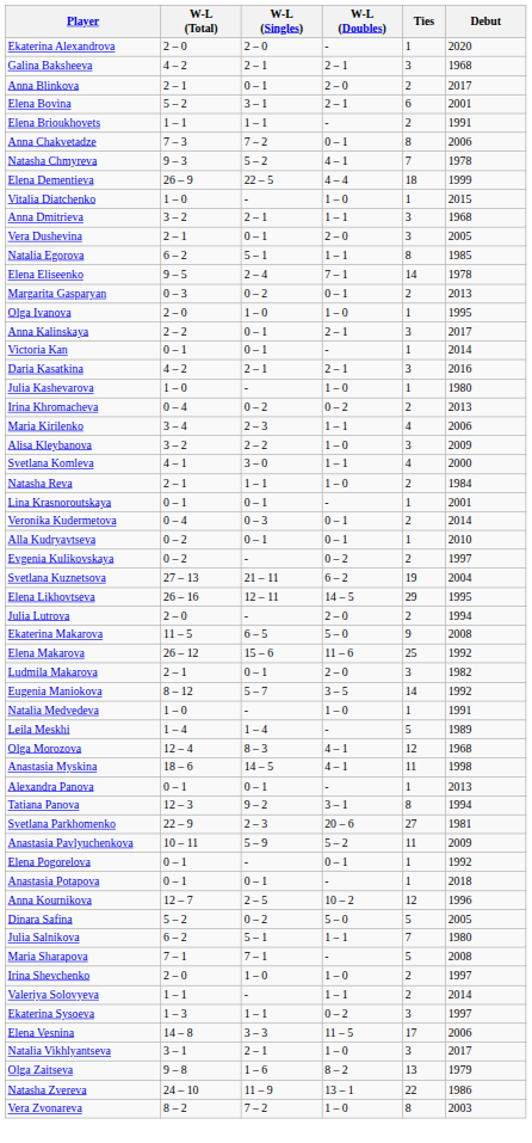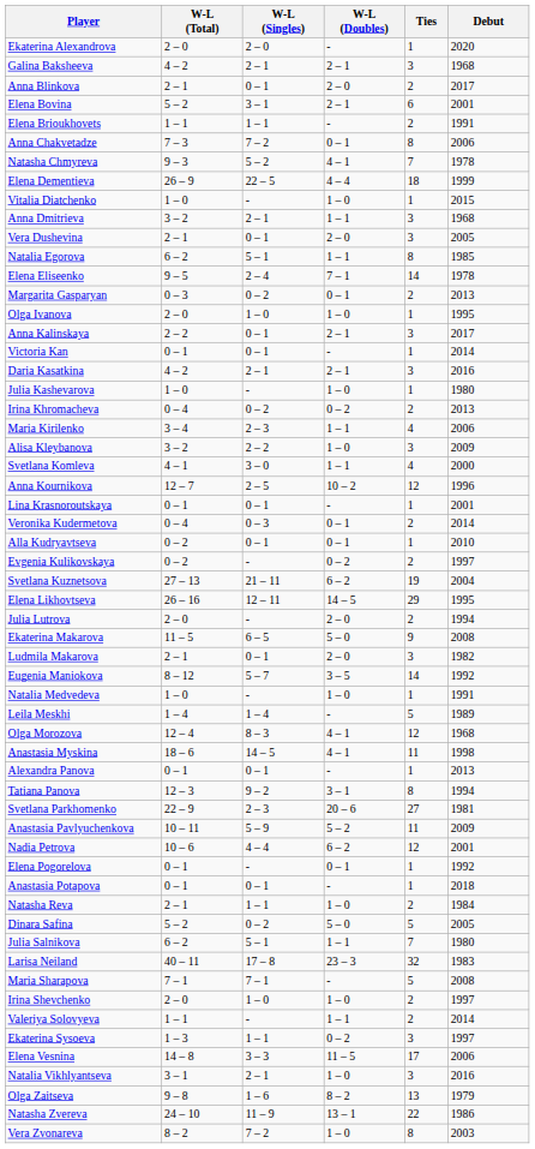 <table class="wikitable sortable" style=font-size:97%>
 <tr>
 <th width=200><a href='#'>Player</a></th>
 <th width=100>W-L<br>(Total)</th>
 <th width=100>W-L<br>(<a href='#'>Singles</a>)</th>
 <th width=100>W-L<br>(<a href='#'>Doubles</a>)</th>
 <th width=50>Ties</th>
 <th width=100>Debut</th>
 </tr>
 <tr>
 <td><a href='#'>Ekaterina Alexandrova</a></td>
 <td>2 – 0</td>
 <td>2 – 0</td>
 <td>-</td>
 <td>1</td>
 <td>2020</td>
 </tr>
 <tr>
 <td><a href='#'>Galina Baksheeva</a></td>
 <td>4 – 2</td>
 <td>2 – 1</td>
 <td>2 – 1</td>
 <td>3</td>
 <td>1968</td>
 </tr>
 <tr>
 <td><a href='#'>Anna Blinkova</a></td>
 <td>2 – 1</td>
 <td>0 – 1</td>
 <td>2 – 0</td>
 <td>2</td>
 <td>2017</td>
 </tr>
 <tr>
 <td><a href='#'>Elena Bovina</a></td>
 <td>5 – 2</td>
 <td>3 – 1</td>
 <td>2 – 1</td>
 <td>6</td>
 <td>2001</td>
 </tr>
 <tr>
 <td><a href='#'>Elena Brioukhovets</a></td>
 <td>1 – 1</td>
 <td>1 – 1</td>
 <td>-</td>
 <td>2</td>
 <td>1991</td>
 </tr>
 <tr>
 <td><a href='#'>Anna Chakvetadze</a></td>
 <td>7 – 3</td>
 <td>7 – 2</td>
 <td>0 – 1</td>
 <td>8</td>
 <td>2006</td>
 </tr>
 <tr>
 <td><a href='#'>Natasha Chmyreva</a></td>
 <td>9 – 3</td>
 <td>5 – 2</td>
 <td>4 – 1</td>
 <td>7</td>
 <td>1978</td>
 </tr>
 <tr>
 <td><a href='#'>Elena Dementieva</a></td>
 <td>26 – 9</td>
 <td>22 – 5</td>
 <td>4 – 4</td>
 <td>18</td>
 <td>1999</td>
 </tr>
 <tr>
 <td><a href='#'>Vitalia Diatchenko</a></td>
 <td>1 – 0</td>
 <td>-</td>
 <td>1 – 0</td>
 <td>1</td>
 <td>2015</td>
 </tr>
 <tr>
 <td><a href='#'>Anna Dmitrieva</a></td>
 <td>3 – 2</td>
 <td>2 – 1</td>
 <td>1 – 1</td>
 <td>3</td>
 <td>1968</td>
 </tr>
 <tr>
 <td><a href='#'>Vera Dushevina</a></td>
 <td>2 – 1</td>
 <td>0 – 1</td>
 <td>2 – 0</td>
 <td>3</td>
 <td>2005</td>
 </tr>
 <tr>
 <td><a href='#'>Natalia Egorova</a></td>
 <td>6 – 2</td>
 <td>5 – 1</td>
 <td>1 – 1</td>
 <td>8</td>
 <td>1985</td>
 </tr>
 <tr>
 <td><a href='#'>Elena Eliseenko</a></td>
 <td>9 – 5</td>
 <td>2 – 4</td>
 <td>7 – 1</td>
 <td>14</td>
 <td>1978</td>
 </tr>
 <tr>
 <td><a href='#'>Margarita Gasparyan</a></td>
 <td>0 – 3</td>
 <td>0 – 2</td>
 <td>0 – 1</td>
 <td>2</td>
 <td>2013</td>
 </tr>
 <tr>
 <td><a href='#'>Olga Ivanova</a></td>
 <td>2 – 0</td>
 <td>1 – 0</td>
 <td>1 – 0</td>
 <td>1</td>
 <td>1995</td>
 </tr>
 <tr>
 <td><a href='#'>Anna Kalinskaya</a></td>
 <td>2 – 2</td>
 <td>0 – 1</td>
 <td>2 – 1</td>
 <td>3</td>
 <td>2017</td>
 </tr>
 <tr>
 <td><a href='#'>Victoria Kan</a></td>
 <td>0 – 1</td>
 <td>0 – 1</td>
 <td>-</td>
 <td>1</td>
 <td>2014</td>
 </tr>
 <tr>
 <td><a href='#'>Daria Kasatkina</a></td>
 <td>4 – 2</td>
 <td>2 – 1</td>
 <td>2 – 1</td>
 <td>3</td>
 <td>2016</td>
 </tr>
 <tr>
 <td><a href='#'>Julia Kashevarova</a></td>
 <td>1 – 0</td>
 <td>-</td>
 <td>1 – 0</td>
 <td>1</td>
 <td>1980</td>
 </tr>
 <tr>
 <td><a href='#'>Irina Khromacheva</a></td>
 <td>0 – 4</td>
 <td>0 – 2</td>
 <td>0 – 2</td>
 <td>2</td>
 <td>2013</td>
 </tr>
 <tr>
 <td><a href='#'>Maria Kirilenko</a></td>
 <td>3 – 4</td>
 <td>2 – 3</td>
 <td>1 – 1</td>
 <td>4</td>
 <td>2006</td>
 </tr>
 <tr>
 <td><a href='#'>Alisa Kleybanova</a></td>
 <td>3 – 2</td>
 <td>2 – 2</td>
 <td>1 – 0</td>
 <td>3</td>
 <td>2009</td>
 </tr>
 <tr>
 <td><a href='#'>Svetlana Komleva</a></td>
 <td>4 – 1</td>
 <td>3 – 0</td>
 <td>1 – 1</td>
 <td>4</td>
 <td>2000</td>
 </tr>
 <tr>
-<td><a href='#'>Natasha Reva</a></td>
-<td>2 – 1</td>
-<td>1 – 1</td>
-<td>1 – 0</td>
-<td>2</td>
-<td>1984</td>
+<td><a href='#'>Anna Kournikova</a></td>
+<td>12 – 7</td>
+<td>2 – 5</td>
+<td>10 – 2</td>
+<td>12</td>
+<td>1996</td>
 </tr>
 <tr>
 <td><a href='#'>Lina Krasnoroutskaya</a></td>
 <td>0 – 1</td>
 <td>0 – 1</td>
 <td>-</td>
 <td>1</td>
 <td>2001</td>
 </tr>
 <tr>
 <td><a href='#'>Veronika Kudermetova</a></td>
 <td>0 – 4</td>
 <td>0 – 3</td>
 <td>0 – 1</td>
 <td>2</td>
 <td>2014</td>
 </tr>
 <tr>
 <td><a href='#'>Alla Kudryavtseva</a></td>
 <td>0 – 2</td>
 <td>0 – 1</td>
 <td>0 – 1</td>
 <td>1</td>
 <td>2010</td>
 </tr>
 <tr>
 <td><a href='#'>Evgenia Kulikovskaya</a></td>
 <td>0 – 2</td>
 <td>-</td>
 <td>0 – 2</td>
 <td>2</td>
 <td>1997</td>
 </tr>
 <tr>
 <td><a href='#'>Svetlana Kuznetsova</a></td>
 <td>27 – 13</td>
 <td>21 – 11</td>
 <td>6 – 2</td>
 <td>19</td>
 <td>2004</td>
 </tr>
 <tr>
 <td><a href='#'>Elena Likhovtseva</a></td>
 <td>26 – 16</td>
 <td>12 – 11</td>
 <td>14 – 5</td>
 <td>29</td>
 <td>1995</td>
 </tr>
 <tr>
 <td><a href='#'>Julia Lutrova</a></td>
 <td>2 – 0</td>
 <td>-</td>
 <td>2 – 0</td>
 <td>2</td>
 <td>1994</td>
 </tr>
 <tr>
 <td><a href='#'>Ekaterina Makarova</a></td>
 <td>11 – 5</td>
 <td>6 – 5</td>
 <td>5 – 0</td>
 <td>9</td>
 <td>2008</td>
-</tr>
-<tr>
-<td><a href='#'>Elena Makarova</a></td>
-<td>26 – 12</td>
-<td>15 – 6</td>
-<td>11 – 6</td>
-<td>25</td>
-<td>1992</td>
 </tr>
 <tr>
 <td><a href='#'>Ludmila Makarova</a></td>
 <td>2 – 1</td>
 <td>0 – 1</td>
 <td>2 – 0</td>
 <td>3</td>
 <td>1982</td>
 </tr>
 <tr>
 <td><a href='#'>Eugenia Maniokova</a></td>
 <td>8 – 12</td>
 <td>5 – 7</td>
 <td>3 – 5</td>
 <td>14</td>
 <td>1992</td>
 </tr>
 <tr>
 <td><a href='#'>Natalia Medvedeva</a></td>
 <td>1 – 0</td>
 <td>-</td>
 <td>1 – 0</td>
 <td>1</td>
 <td>1991</td>
 </tr>
 <tr>
 <td><a href='#'>Leila Meskhi</a></td>
 <td>1 – 4</td>
 <td>1 – 4</td>
 <td>-</td>
 <td>5</td>
 <td>1989</td>
 </tr>
 <tr>
 <td><a href='#'>Olga Morozova</a></td>
 <td>12 – 4</td>
 <td>8 – 3</td>
 <td>4 – 1</td>
 <td>12</td>
 <td>1968</td>
 </tr>
 <tr>
 <td><a href='#'>Anastasia Myskina</a></td>
 <td>18 – 6</td>
 <td>14 – 5</td>
 <td>4 – 1</td>
 <td>11</td>
 <td>1998</td>
 </tr>
 <tr>
 <td><a href='#'>Alexandra Panova</a></td>
 <td>0 – 1</td>
 <td>0 – 1</td>
 <td>-</td>
 <td>1</td>
 <td>2013</td>
 </tr>
 <tr>
 <td><a href='#'>Tatiana Panova</a></td>
 <td>12 – 3</td>
 <td>9 – 2</td>
 <td>3 – 1</td>
 <td>8</td>
 <td>1994</td>
 </tr>
 <tr>
 <td><a href='#'>Svetlana Parkhomenko</a></td>
 <td>22 – 9</td>
 <td>2 – 3</td>
 <td>20 – 6</td>
 <td>27</td>
 <td>1981</td>
 </tr>
 <tr>
 <td><a href='#'>Anastasia Pavlyuchenkova</a></td>
 <td>10 – 11</td>
 <td>5 – 9</td>
 <td>5 – 2</td>
 <td>11</td>
 <td>2009</td>
 </tr>
 <tr>
+<td><a href='#'>Nadia Petrova</a></td>
+<td>10 – 6</td>
+<td>4 – 4</td>
+<td>6 – 2</td>
+<td>12</td>
+<td>2001</td>
+</tr>
+<tr>
 <td><a href='#'>Elena Pogorelova</a></td>
 <td>0 – 1</td>
 <td>-</td>
 <td>0 – 1</td>
 <td>1</td>
 <td>1992</td>
 </tr>
 <tr>
 <td><a href='#'>Anastasia Potapova</a></td>
 <td>0 – 1</td>
 <td>0 – 1</td>
 <td>-</td>
 <td>1</td>
 <td>2018</td>
 </tr>
 <tr>
-<td><a href='#'>Anna Kournikova</a></td>
-<td>12 – 7</td>
-<td>2 – 5</td>
-<td>10 – 2</td>
-<td>12</td>
-<td>1996</td>
+<td><a href='#'>Natasha Reva</a></td>
+<td>2 – 1</td>
+<td>1 – 1</td>
+<td>1 – 0</td>
+<td>2</td>
+<td>1984</td>
 </tr>
 <tr>
 <td><a href='#'>Dinara Safina</a></td>
 <td>5 – 2</td>
 <td>0 – 2</td>
 <td>5 – 0</td>
 <td>5</td>
 <td>2005</td>
 </tr>
 <tr>
 <td><a href='#'>Julia Salnikova</a></td>
 <td>6 – 2</td>
 <td>5 – 1</td>
 <td>1 – 1</td>
 <td>7</td>
 <td>1980</td>
+</tr>
+<tr>
+<td><a href='#'>Larisa Neiland</a></td>
+<td>40 – 11</td>
+<td>17 – 8</td>
+<td>23 – 3</td>
+<td>32</td>
+<td>1983</td>
 </tr>
 <tr>
 <td><a href='#'>Maria Sharapova</a></td>
 <td>7 – 1</td>
 <td>7 – 1</td>
 <td>-</td>
 <td>5</td>
 <td>2008</td>
 </tr>
 <tr>
 <td><a href='#'>Irina Shevchenko</a></td>
 <td>2 – 0</td>
 <td>1 – 0</td>
 <td>1 – 0</td>
 <td>2</td>
 <td>1997</td>
 </tr>
 <tr>
 <td><a href='#'>Valeriya Solovyeva</a></td>
 <td>1 – 1</td>
 <td>-</td>
 <td>1 – 1</td>
 <td>2</td>
 <td>2014</td>
 </tr>
 <tr>
 <td><a href='#'>Ekaterina Sysoeva</a></td>
 <td>1 – 3</td>
 <td>1 – 1</td>
 <td>0 – 2</td>
 <td>3</td>
 <td>1997</td>
 </tr>
 <tr>
 <td><a href='#'>Elena Vesnina</a></td>
 <td>14 – 8</td>
 <td>3 – 3</td>
 <td>11 – 5</td>
 <td>17</td>
 <td>2006</td>
 </tr>
 <tr>
 <td><a href='#'>Natalia Vikhlyantseva</a></td>
 <td>3 – 1</td>
 <td>2 – 1</td>
 <td>1 – 0</td>
 <td>3</td>
-<td>2017</td>
+<td>2016</td>
 </tr>
 <tr>
 <td><a href='#'>Olga Zaitseva</a></td>
 <td>9 – 8</td>
 <td>1 – 6</td>
 <td>8 – 2</td>
 <td>13</td>
 <td>1979</td>
 </tr>
 <tr>
 <td><a href='#'>Natasha Zvereva</a></td>
 <td>24 – 10</td>
 <td>11 – 9</td>
 <td>13 – 1</td>
 <td>22</td>
 <td>1986</td>
 </tr>
 <tr>
 <td><a href='#'>Vera Zvonareva</a></td>
 <td>8 – 2</td>
 <td>7 – 2</td>
 <td>1 – 0</td>
 <td>8</td>
 <td>2003</td>
 </tr>
 </table>
